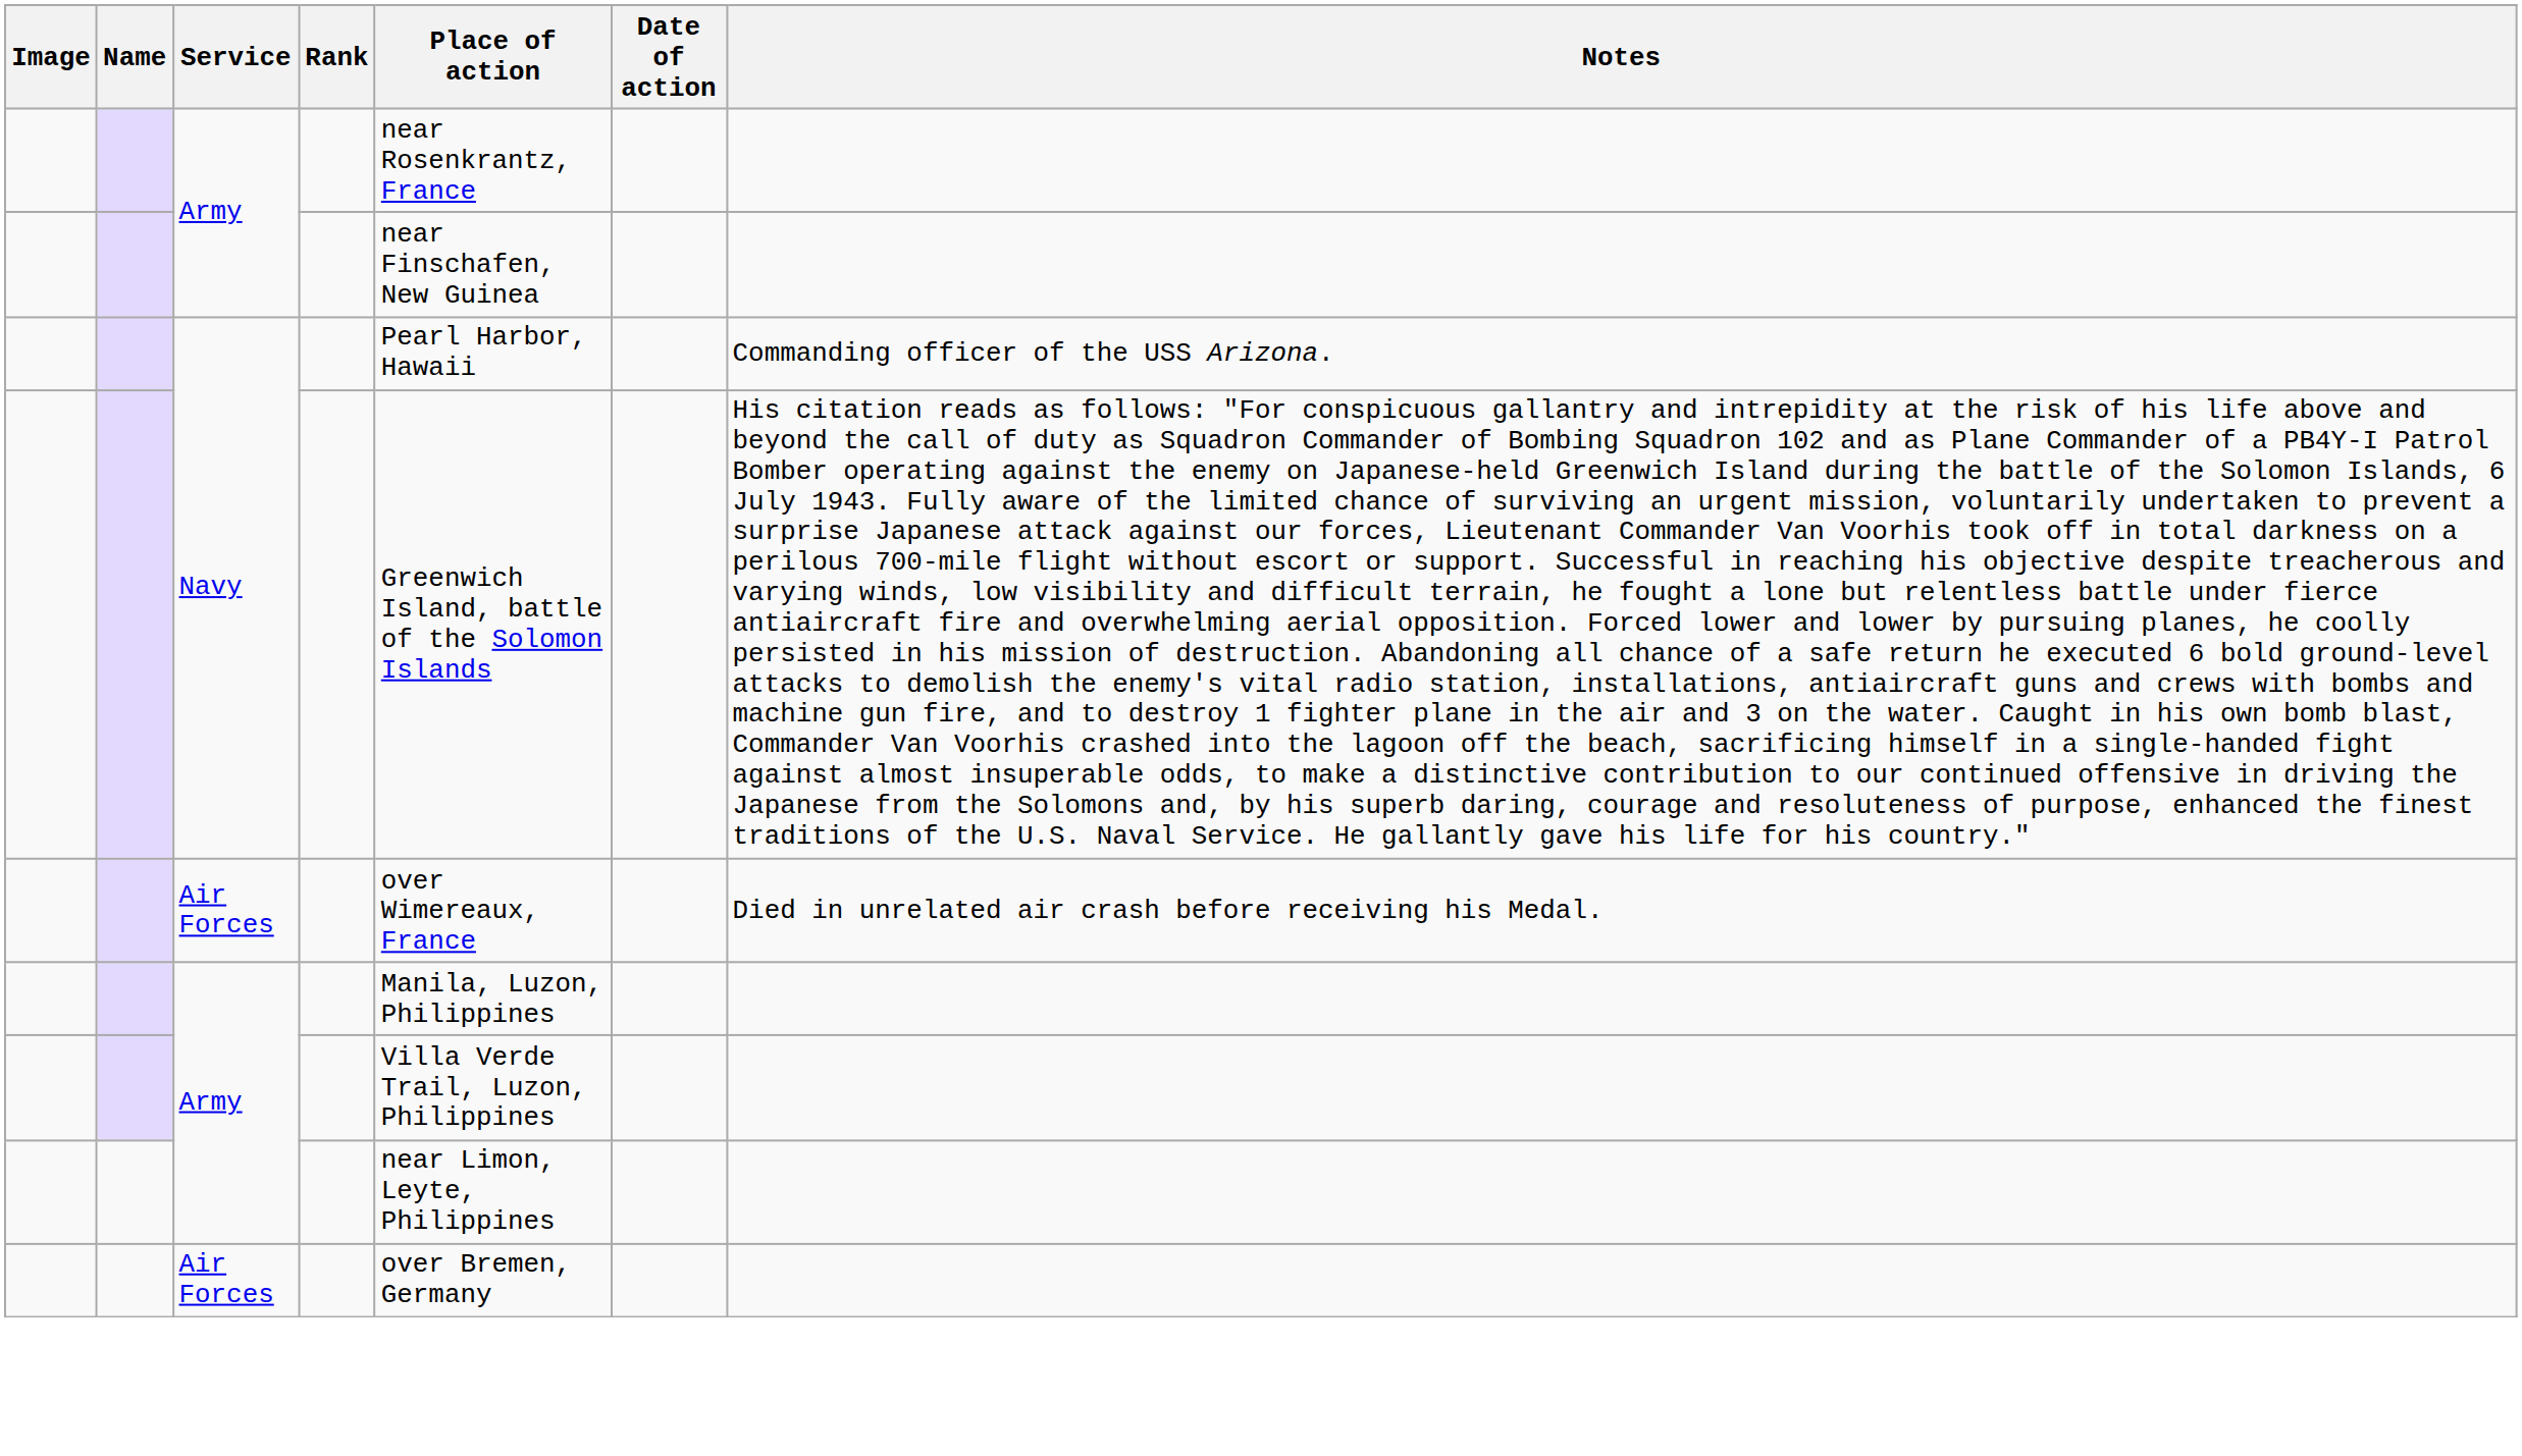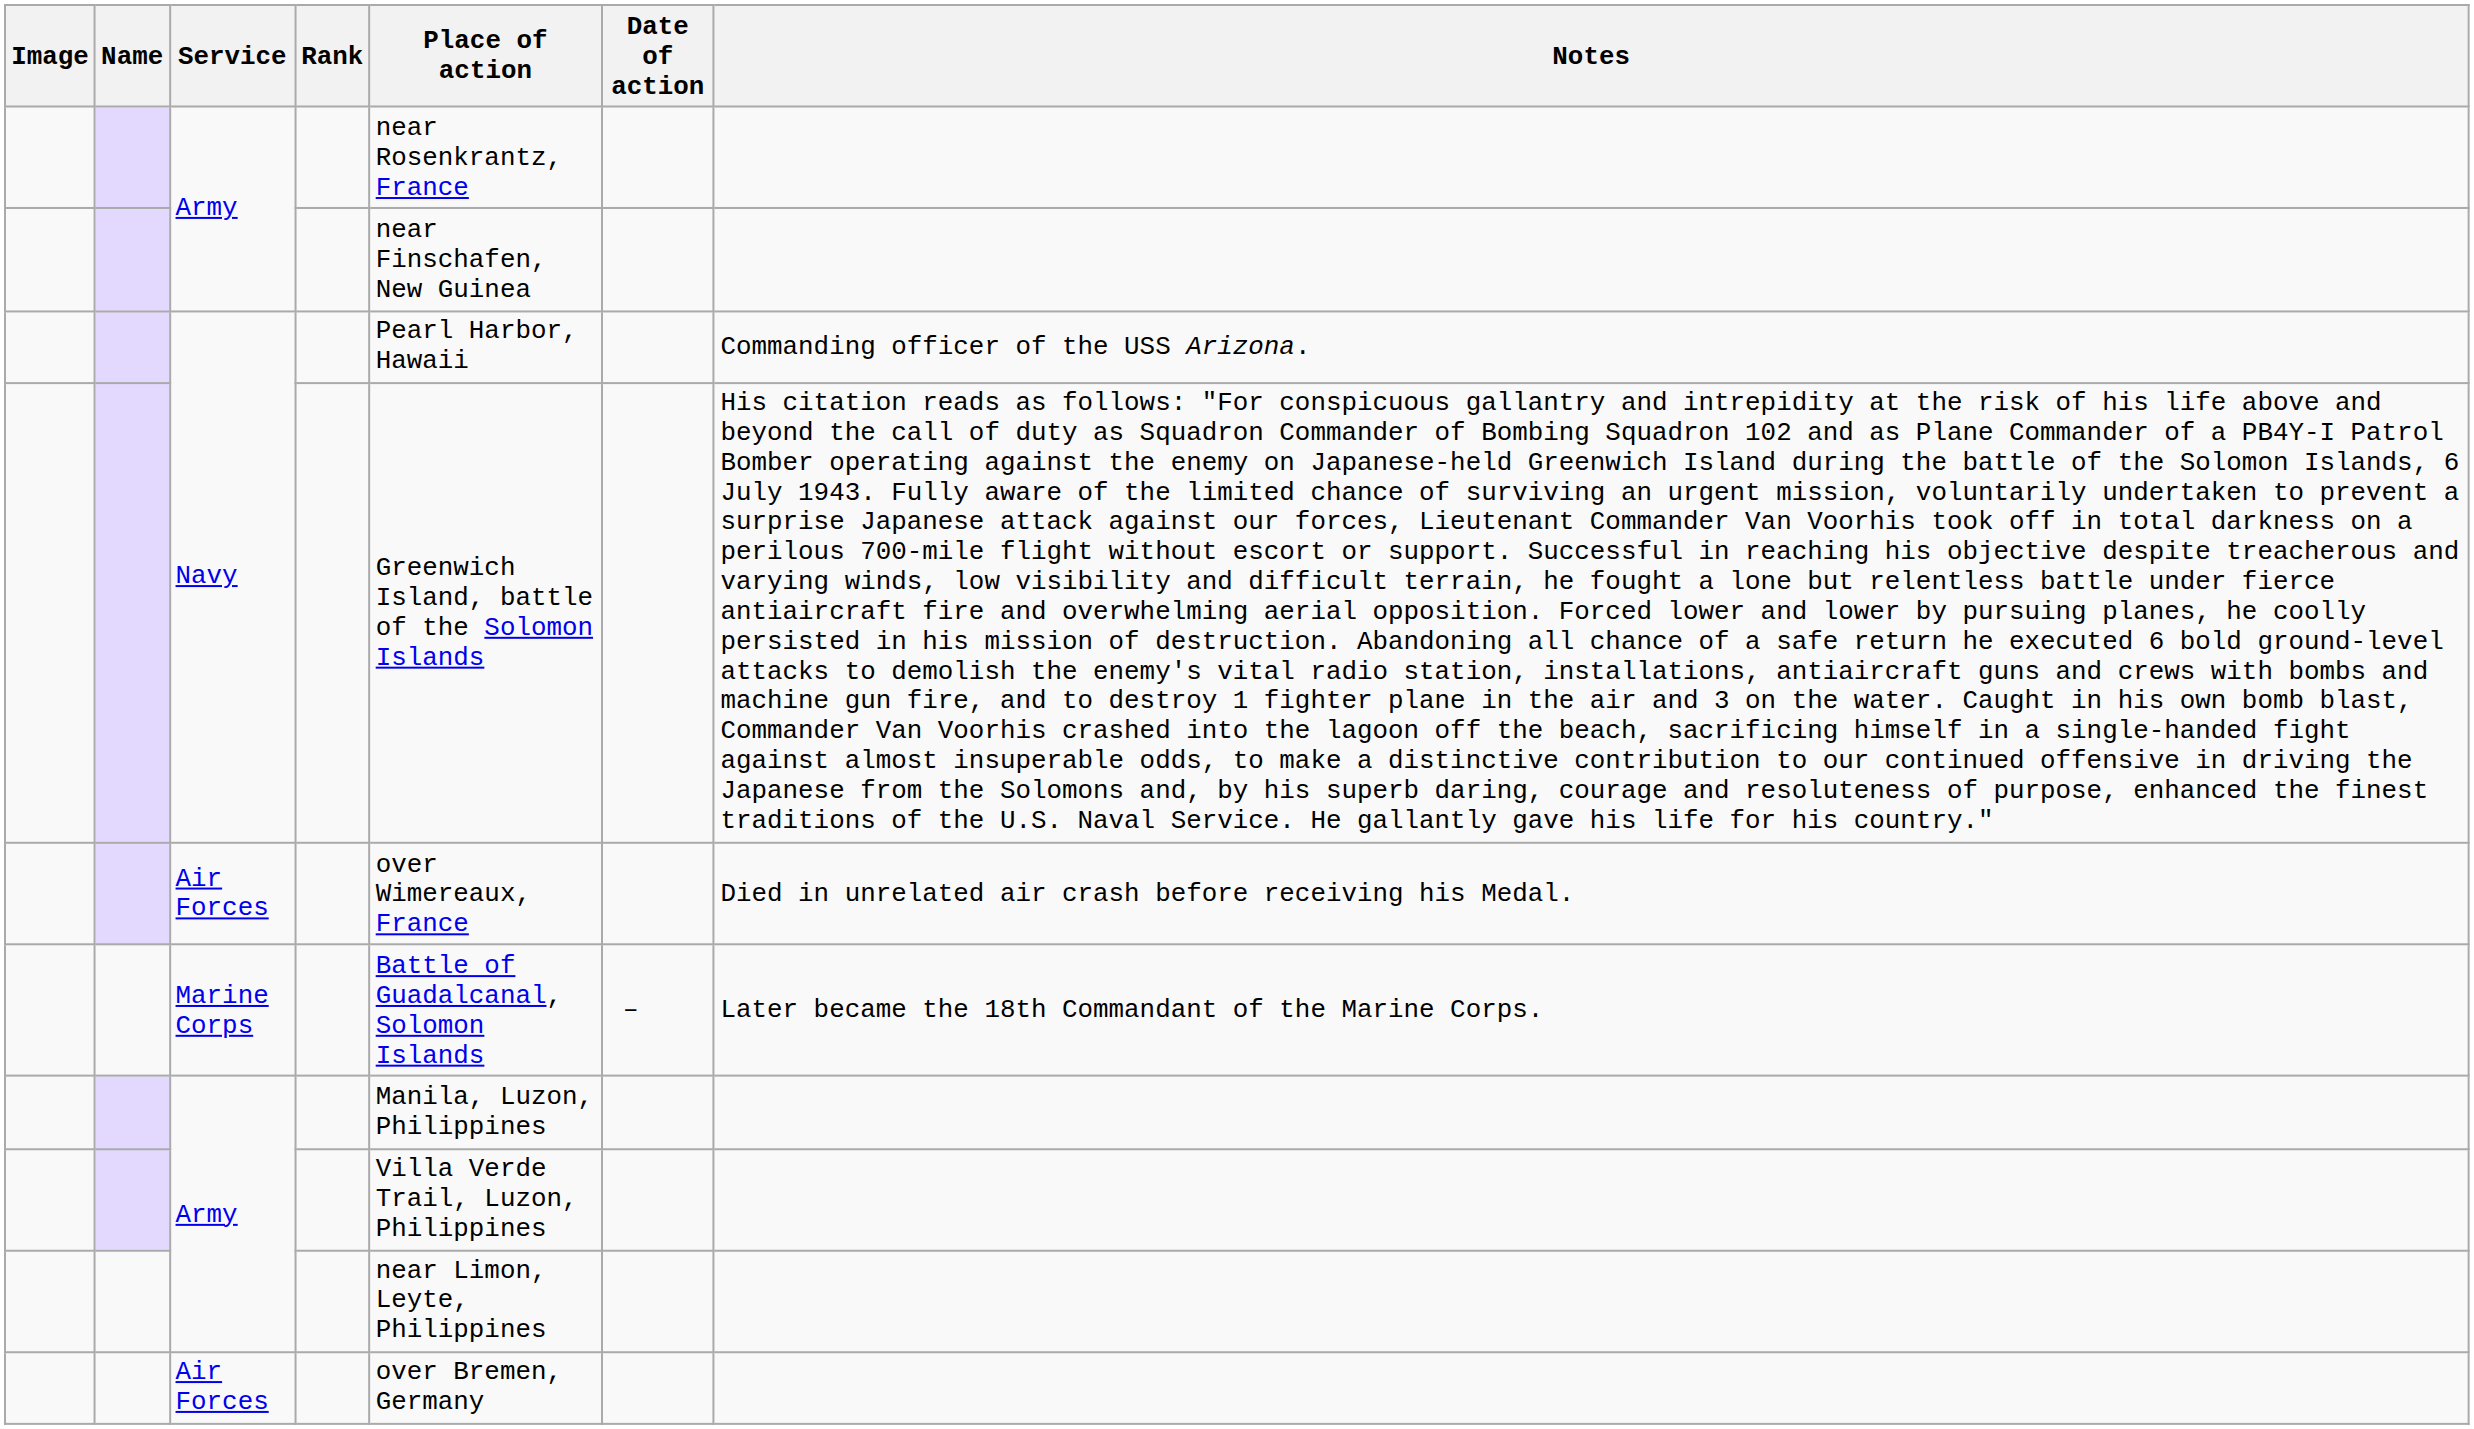 <table class="wikitable sortable" width="98%">
 <tr>
 <th class="unsortable">Image</th>
 <th>Name</th>
 <th>Service</th>
 <th>Rank</th>
 <th>Place of action</th>
 <th>Date of action</th>
 <th class="unsortable">Notes</th>
 </tr>
 <tr>
 <td></td>
 <td style="background:#e3d9ff;"></td>
 <td rowspan="2"><a href='#'>Army</a></td>
 <td></td>
 <td>near Rosenkrantz, <a href='#'>France</a></td>
 <td></td>
 <td></td>
 </tr>
 <tr>
 <td></td>
 <td style="background:#e3d9ff;"></td>
 <td></td>
 <td>near Finschafen, New Guinea</td>
 <td></td>
 <td></td>
 </tr>
 <tr>
 <td></td>
 <td style="background:#e3d9ff;"></td>
 <td rowspan="2"><a href='#'>Navy</a></td>
 <td></td>
 <td>Pearl Harbor, Hawaii</td>
 <td></td>
 <td>Commanding officer of the USS <em>Arizona</em>.</td>
 </tr>
 <tr>
 <td></td>
 <td style="background:#e3d9ff;"></td>
 <td></td>
 <td>Greenwich Island, battle of the <a href='#'>Solomon Islands</a></td>
 <td></td>
 <td>His citation reads as follows: "For conspicuous gallantry and intrepidity at the risk of his life above and beyond the call of duty as Squadron Commander of Bombing Squadron 102 and as Plane Commander of a PB4Y-I Patrol Bomber operating against the enemy on Japanese-held Greenwich Island during the battle of the Solomon Islands, 6 July 1943. Fully aware of the limited chance of surviving an urgent mission, voluntarily undertaken to prevent a surprise Japanese attack against our forces, Lieutenant Commander Van Voorhis took off in total darkness on a perilous 700-mile flight without escort or support. Successful in reaching his objective despite treacherous and varying winds, low visibility and difficult terrain, he fought a lone but relentless battle under fierce antiaircraft fire and overwhelming aerial opposition. Forced lower and lower by pursuing planes, he coolly persisted in his mission of destruction. Abandoning all chance of a safe return he executed 6 bold ground-level attacks to demolish the enemy's vital radio station, installations, antiaircraft guns and crews with bombs and machine gun fire, and to destroy 1 fighter plane in the air and 3 on the water. Caught in his own bomb blast, Commander Van Voorhis crashed into the lagoon off the beach, sacrificing himself in a single-handed fight against almost insuperable odds, to make a distinctive contribution to our continued offensive in driving the Japanese from the Solomons and, by his superb daring, courage and resoluteness of purpose, enhanced the finest traditions of the U.S. Naval Service. He gallantly gave his life for his country."</td>
 </tr>
 <tr>
 <td></td>
 <td style="background:#e3d9ff;"></td>
 <td><a href='#'>Air Forces</a></td>
 <td></td>
 <td>over Wimereaux, <a href='#'>France</a></td>
 <td></td>
 <td>Died in unrelated air crash before receiving his Medal.</td>
 </tr>
 <tr>
 <td></td>
+<td></td>
+<td><a href='#'>Marine Corps</a></td>
+<td></td>
+<td><a href='#'>Battle of Guadalcanal</a>, <a href='#'>Solomon Islands</a></td>
+<td> – </td>
+<td>Later became the 18th Commandant of the Marine Corps.</td>
+</tr>
+<tr>
+<td></td>
 <td style="background:#e3d9ff;"></td>
 <td rowspan="3"><a href='#'>Army</a></td>
 <td></td>
 <td>Manila, Luzon, Philippines</td>
 <td></td>
 <td></td>
 </tr>
 <tr>
 <td></td>
 <td style="background:#e3d9ff;"></td>
 <td></td>
 <td>Villa Verde Trail, Luzon, Philippines</td>
 <td></td>
 <td></td>
 </tr>
 <tr>
 <td></td>
 <td></td>
 <td></td>
 <td>near Limon, Leyte, Philippines</td>
 <td></td>
 <td></td>
 </tr>
 <tr>
 <td></td>
 <td></td>
 <td><a href='#'>Air Forces</a></td>
 <td></td>
 <td>over Bremen, Germany</td>
 <td></td>
 <td></td>
 </tr>
 </table>
